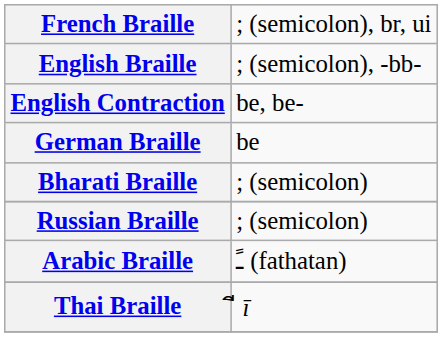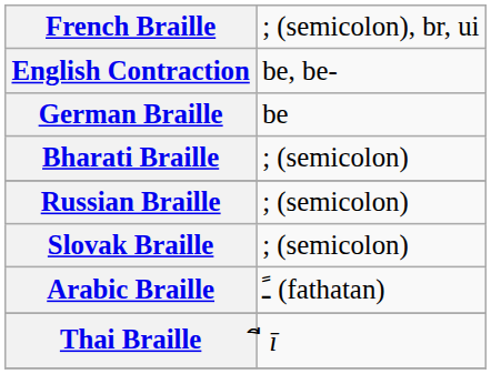 <table class="wikitable">
 <tr>
 <th align=left><a href='#'>French Braille</a></th>
 <td>; (semicolon), br, ui</td>
-</tr>
-<tr>
-<th align=left><a href='#'>English Braille</a></th>
-<td>; (semicolon), -bb-</td>
 </tr>
 <tr>
 <th align=left><a href='#'>English Contraction</a></th>
 <td>be, be-</td>
 </tr>
 <tr>
 <th align=left><a href='#'>German Braille</a></th>
 <td>be</td>
 </tr>
 <tr>
 <th align=left><a href='#'>Bharati Braille</a></th>
 <td>; (semicolon) </td>
 </tr>
 <tr>
 </tr>
 <tr>
 </tr>
 <tr>
 <th align=left><a href='#'>Russian Braille</a></th>
 <td>; (semicolon)</td>
 </tr>
 <tr>
+<th align=left><a href='#'>Slovak Braille</a></th>
+<td>; (semicolon)</td>
+</tr>
+<tr>
 <th align=left><a href='#'>Arabic Braille</a></th>
 <td>ـً (fathatan)</td>
 </tr>
 <tr>
 </tr>
 <tr>
 </tr>
 <tr>
 <th align=left><a href='#'>Thai Braille</a></th>
 <td>ี <em>ī</em></td>
 </tr>
 <tr>
 </tr>
 </table>
